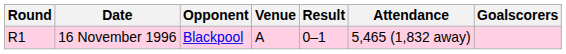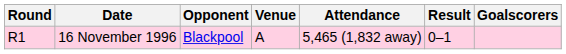 <table class="wikitable">
 <tr>
 <th>Round</th>
 <th>Date</th>
 <th>Opponent</th>
 <th>Venue</th>
+<th>Attendance</th>
 <th>Result</th>
-<th>Attendance</th>
 <th>Goalscorers</th>
 </tr>
 <tr style="background-color: #ffd0e3;">
 <td>R1</td>
 <td>16 November 1996</td>
 <td><a href='#'>Blackpool</a></td>
 <td>A</td>
+<td>5,465 (1,832 away)</td>
 <td>0–1</td>
-<td>5,465 (1,832 away)</td>
 <td></td>
 </tr>
 </table>
